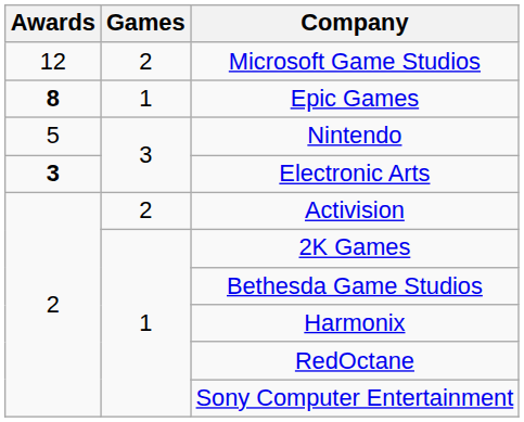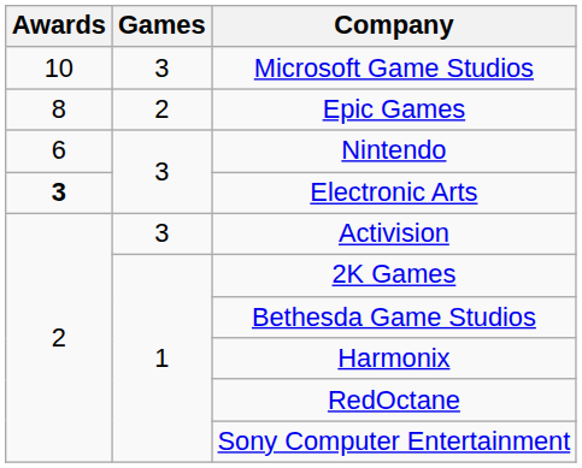 <table class="wikitable floatright" rowspan="2" style="text-align:center;" background: #f6e39c;>
 <tr>
 <th scope="col">Awards</th>
 <th scope="col">Games</th>
 <th scope="col">Company</th>
 </tr>
 <tr>
-<td>12</td>
-<td>2</td>
+<td>10</td>
+<td>3</td>
 <td><a href='#'>Microsoft Game Studios</a></td>
 </tr>
 <tr>
-<td><strong>8</strong></td>
-<td>1</td>
+<td>8</td>
+<td>2</td>
 <td><a href='#'>Epic Games</a></td>
 </tr>
 <tr>
-<td>5</td>
+<td>6</td>
 <td rowspan=2>3</td>
 <td><a href='#'>Nintendo</a></td>
 </tr>
 <tr>
 <td><strong>3</strong></td>
 <td><a href='#'>Electronic Arts</a></td>
 </tr>
 <tr>
 <td rowspan=6>2</td>
-<td>2</td>
+<td>3</td>
 <td><a href='#'>Activision</a></td>
 </tr>
 <tr>
 <td rowspan=5>1</td>
 <td><a href='#'>2K Games</a></td>
 </tr>
 <tr>
 <td><a href='#'>Bethesda Game Studios</a></td>
 </tr>
 <tr>
 <td><a href='#'>Harmonix</a></td>
 </tr>
 <tr>
 <td><a href='#'>RedOctane</a></td>
 </tr>
 <tr>
 <td><a href='#'>Sony Computer Entertainment</a></td>
 </tr>
 </table>
